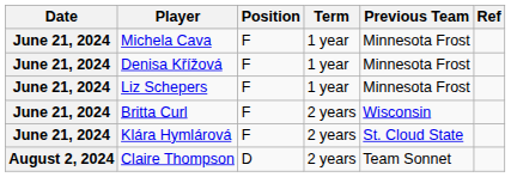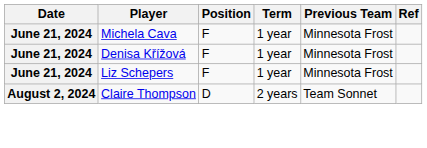 <table class="wikitable">
 <tr style="text-align:center; background:#ddd;">
 <th scope="col">Date</th>
 <th scope="col">Player</th>
 <th scope="col">Position</th>
 <th scope="col">Term</th>
 <th scope="col">Previous Team</th>
 <th scope="col">Ref</th>
 </tr>
 <tr>
 <th scope="row">June 21, 2024</th>
 <td><a href='#'>Michela Cava</a></td>
 <td>F</td>
 <td>1 year</td>
 <td>Minnesota Frost</td>
 <td></td>
 </tr>
 <tr>
 <th scope="row">June 21, 2024</th>
 <td><a href='#'>Denisa Křížová</a></td>
 <td>F</td>
 <td>1 year</td>
 <td>Minnesota Frost</td>
 <td></td>
 </tr>
 <tr>
 <th scope="row">June 21, 2024</th>
 <td><a href='#'>Liz Schepers</a></td>
 <td>F</td>
 <td>1 year</td>
 <td>Minnesota Frost</td>
 <td></td>
 </tr>
 <tr>
-<th scope="row">June 21, 2024</th>
-<td><a href='#'>Britta Curl</a></td>
-<td>F</td>
-<td>2 years</td>
-<td><a href='#'>Wisconsin</a></td>
-<td></td>
-</tr>
-<tr>
-<th scope="row">June 21, 2024</th>
-<td><a href='#'>Klára Hymlárová</a></td>
-<td>F</td>
-<td>2 years</td>
-<td><a href='#'>St. Cloud State</a></td>
-<td></td>
-</tr>
-<tr>
 <th scope="row">August 2, 2024</th>
 <td><a href='#'>Claire Thompson</a></td>
 <td>D</td>
 <td>2 years</td>
 <td>Team Sonnet</td>
 <td></td>
 </tr>
 </table>
